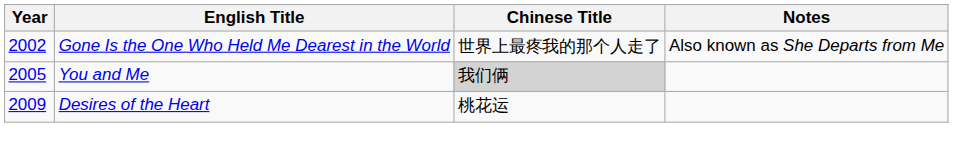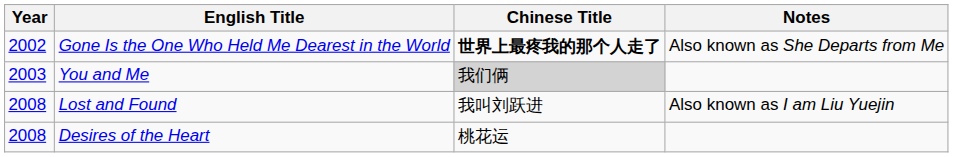 <table class="wikitable">
 <tr>
 <th align="left" valign="top" width="40">Year</th>
 <th align="left" valign="top">English Title</th>
 <th align="left" valign="top">Chinese Title</th>
 <th align="left" valign="top">Notes</th>
 </tr>
 <tr>
 <td align="left" valign="top"><a href='#'>2002</a></td>
 <td align="left" valign="top"><em><a href='#'>Gone Is the One Who Held Me Dearest in the World</a></em></td>
-<td align="left" valign="top">世界上最疼我的那个人走了</td>
+<td align="left" valign="top"><strong>世界上最疼我的那个人走了</strong></td>
 <td align="left" valign="top">Also known as <em>She Departs from Me</em></td>
 </tr>
 <tr>
-<td align="left" valign="top"><a href='#'>2005</a></td>
+<td align="left" valign="top"><a href='#'>2003</a></td>
 <td align="left" valign="top"><em><a href='#'>You and Me</a></em></td>
 <td align="left" valign="top" style="background: lightgrey;">我们俩</td>
 <td align="left" valign="top"></td>
 </tr>
 <tr>
-<td align="left" valign="top"><a href='#'>2009</a></td>
+<td align="left" valign="top"><a href='#'>2008</a></td>
+<td align="left" valign="top"><em><a href='#'>Lost and Found</a></em></td>
+<td align="left" valign="top">我叫刘跃进</td>
+<td align="left" valign="top">Also known as <em>I am Liu Yuejin</em></td>
+</tr>
+<tr>
+<td align="left" valign="top"><a href='#'>2008</a></td>
 <td align="left" valign="top"><em><a href='#'>Desires of the Heart</a></em></td>
 <td align="left" valign="top">桃花运</td>
 <td align="left" valign="top"></td>
 </tr>
 </table>
